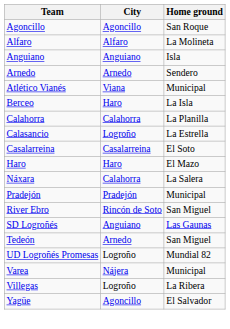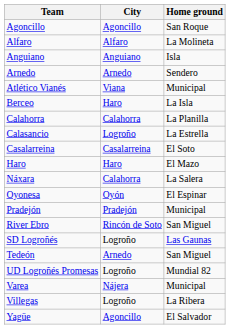 <table class="wikitable sortable">
 <tr>
 <th>Team</th>
 <th>City</th>
 <th>Home ground</th>
 </tr>
 <tr>
 <td><a href='#'>Agoncillo</a></td>
 <td><a href='#'>Agoncillo</a></td>
 <td>San Roque</td>
 </tr>
 <tr>
 <td><a href='#'>Alfaro</a></td>
 <td><a href='#'>Alfaro</a></td>
 <td>La Molineta</td>
 </tr>
 <tr>
 <td><a href='#'>Anguiano</a></td>
 <td><a href='#'>Anguiano</a></td>
 <td>Isla</td>
 </tr>
 <tr>
 <td><a href='#'>Arnedo</a></td>
 <td><a href='#'>Arnedo</a></td>
 <td>Sendero</td>
 </tr>
 <tr>
 <td><a href='#'>Atlético Vianés</a></td>
 <td><a href='#'>Viana</a></td>
 <td>Municipal</td>
 </tr>
 <tr>
 <td><a href='#'>Berceo</a></td>
 <td><a href='#'>Haro</a></td>
 <td>La Isla</td>
 </tr>
 <tr>
 <td><a href='#'>Calahorra</a></td>
 <td><a href='#'>Calahorra</a></td>
 <td>La Planilla</td>
 </tr>
 <tr>
 <td><a href='#'>Calasancio</a></td>
 <td><a href='#'>Logroño</a></td>
 <td>La Estrella</td>
 </tr>
 <tr>
 <td><a href='#'>Casalarreina</a></td>
 <td><a href='#'>Casalarreina</a></td>
 <td>El Soto</td>
 </tr>
 <tr>
 <td><a href='#'>Haro</a></td>
 <td><a href='#'>Haro</a></td>
 <td>El Mazo</td>
 </tr>
 <tr>
 <td><a href='#'>Náxara</a></td>
 <td><a href='#'>Calahorra</a></td>
 <td>La Salera</td>
 </tr>
 <tr>
+<td><a href='#'>Oyonesa</a></td>
+<td><a href='#'>Oyón</a></td>
+<td>El Espinar</td>
+</tr>
+<tr>
 <td><a href='#'>Pradejón</a></td>
 <td><a href='#'>Pradejón</a></td>
 <td>Municipal</td>
 </tr>
 <tr>
 <td><a href='#'>River Ebro</a></td>
 <td><a href='#'>Rincón de Soto</a></td>
 <td>San Miguel</td>
 </tr>
 <tr>
 <td><a href='#'>SD Logroñés</a></td>
-<td><a href='#'>Anguiano</a></td>
+<td>Logroño</td>
 <td><a href='#'>Las Gaunas</a></td>
 </tr>
 <tr>
 <td><a href='#'>Tedeón</a></td>
 <td><a href='#'>Arnedo</a></td>
 <td>San Miguel</td>
 </tr>
 <tr>
 <td><a href='#'>UD Logroñés Promesas</a></td>
 <td>Logroño</td>
 <td>Mundial 82</td>
 </tr>
 <tr>
 <td><a href='#'>Varea</a></td>
 <td><a href='#'>Nájera</a></td>
 <td>Municipal</td>
 </tr>
 <tr>
 <td><a href='#'>Villegas</a></td>
 <td>Logroño</td>
 <td>La Ribera</td>
 </tr>
 <tr>
 <td><a href='#'>Yagüe</a></td>
 <td><a href='#'>Agoncillo</a></td>
 <td>El Salvador</td>
 </tr>
 </table>
